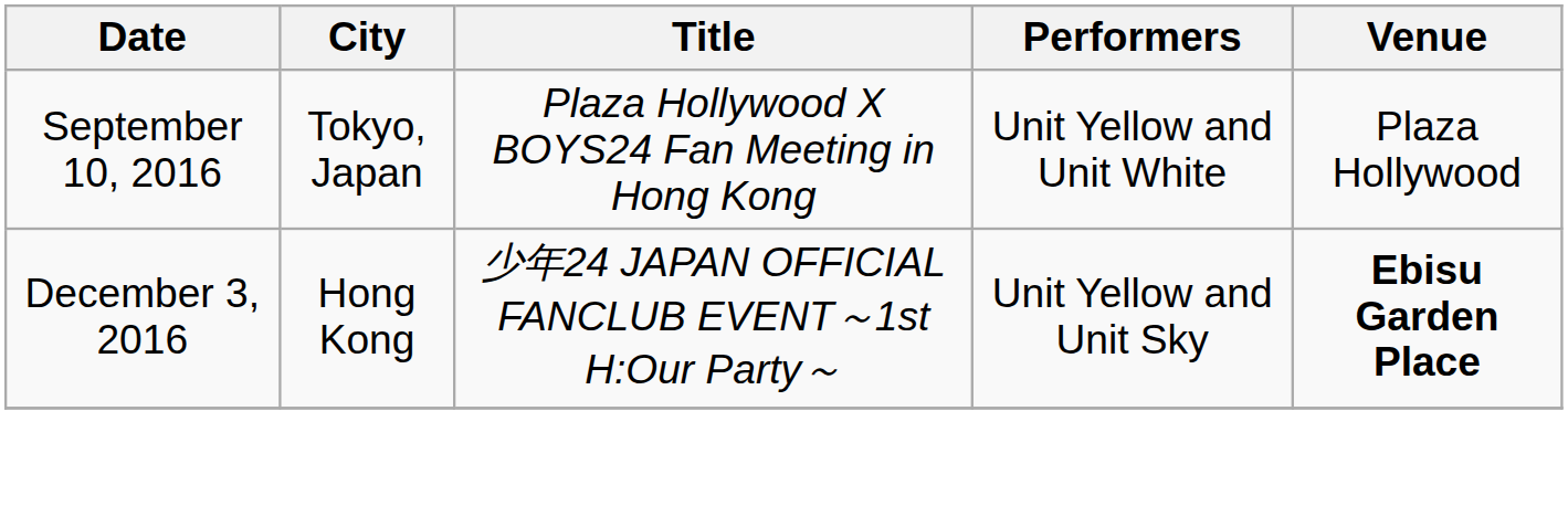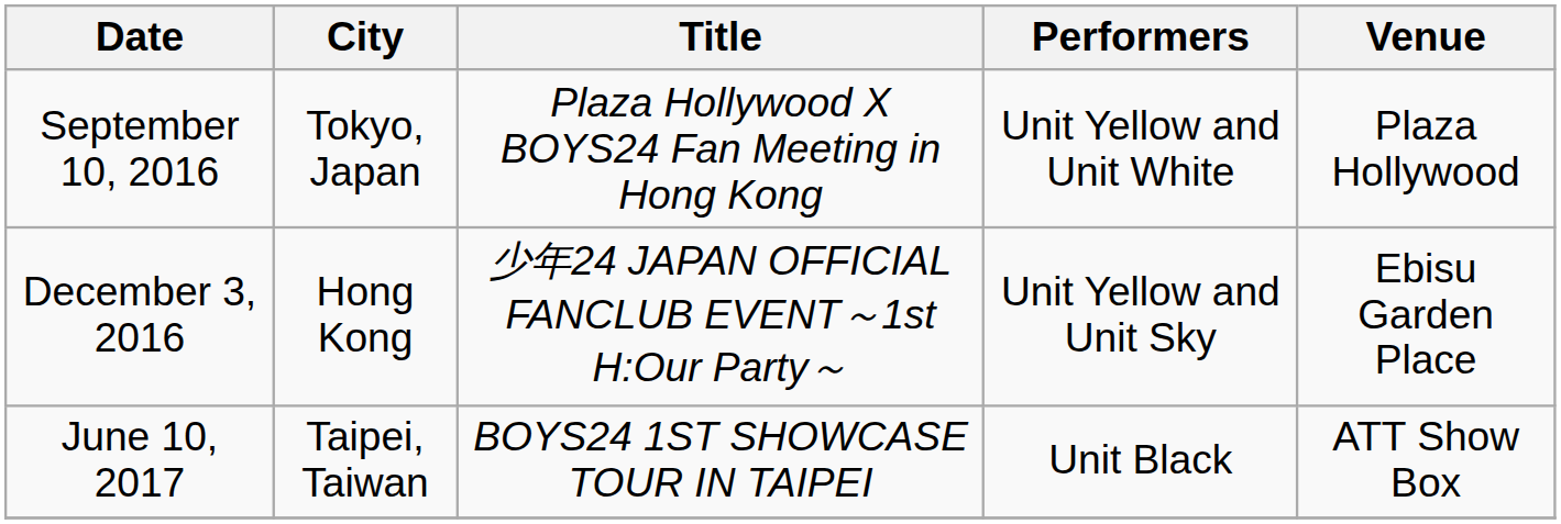 <table class="wikitable" style="text-align:center;">
 <tr>
 <th>Date</th>
 <th>City</th>
 <th>Title</th>
 <th>Performers</th>
 <th>Venue</th>
 </tr>
 <tr>
 <td>September 10, 2016</td>
 <td>Tokyo, Japan</td>
 <td><em>Plaza Hollywood X BOYS24 Fan Meeting in Hong Kong</em></td>
 <td>Unit Yellow and Unit White</td>
 <td>Plaza Hollywood</td>
 </tr>
 <tr>
 <td>December 3, 2016</td>
 <td>Hong Kong</td>
 <td><em>少年24 JAPAN OFFICIAL FANCLUB EVENT～1st H:Our Party～</em></td>
 <td>Unit Yellow and Unit Sky</td>
-<td><strong>Ebisu Garden Place</strong></td>
+<td>Ebisu Garden Place</td>
+</tr>
+<tr>
+<td>June 10, 2017</td>
+<td>Taipei, Taiwan</td>
+<td><em>BOYS24 1ST SHOWCASE TOUR IN TAIPEI</em></td>
+<td>Unit Black</td>
+<td>ATT Show Box</td>
 </tr>
 <tr>
 </tr>
 </table>
